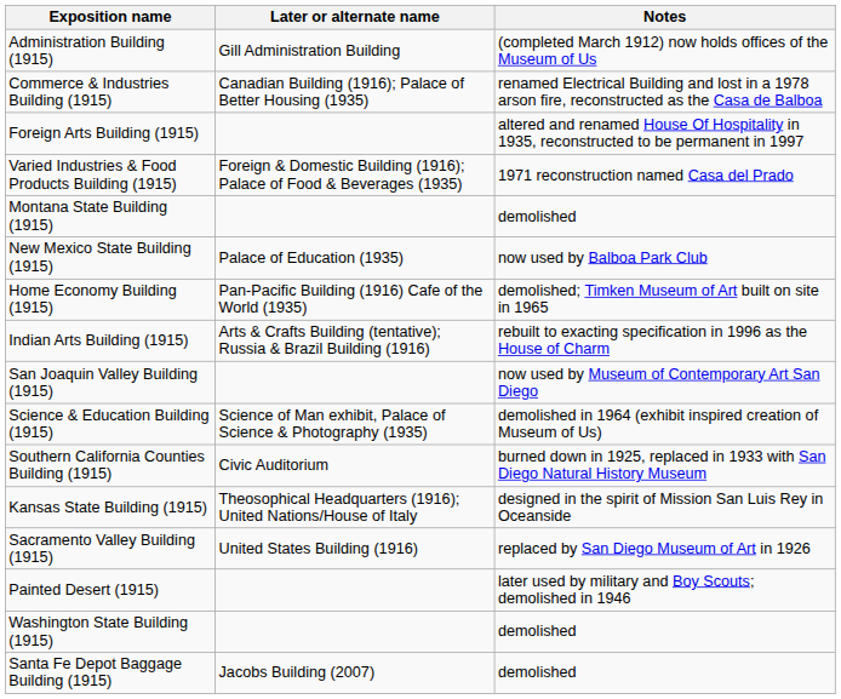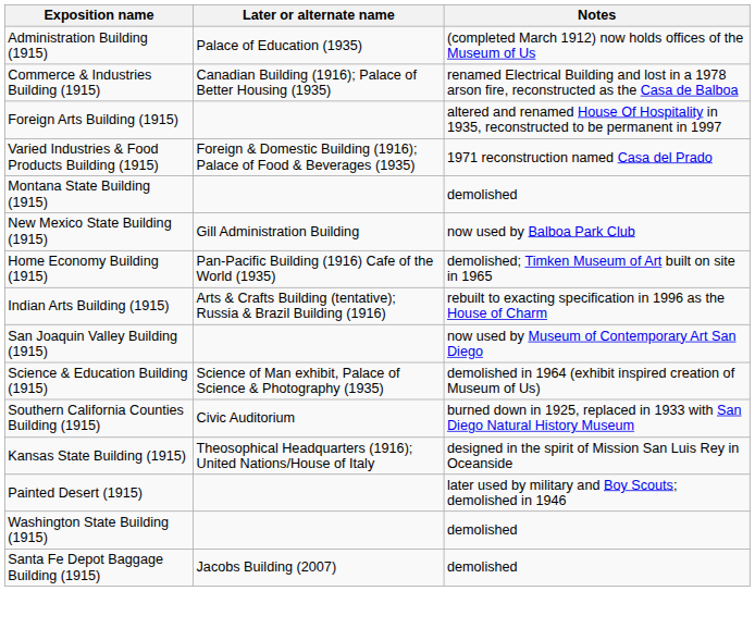 <table class="wikitable" border="1">
 <tr>
 <th>Exposition name</th>
 <th>Later or alternate name</th>
 <th>Notes</th>
 </tr>
 <tr>
 <td>Administration Building (1915)</td>
-<td>Gill Administration Building</td>
+<td>Palace of Education (1935)</td>
 <td>(completed March 1912) now holds offices of the <a href='#'>Museum of Us</a></td>
 </tr>
 <tr>
 <td>Commerce & Industries Building (1915)</td>
 <td>Canadian Building (1916); Palace of Better Housing (1935)</td>
 <td>renamed Electrical Building and lost in a 1978 arson fire, reconstructed as the <a href='#'>Casa de Balboa</a></td>
 </tr>
 <tr>
 <td>Foreign Arts Building (1915)</td>
 <td></td>
 <td>altered and renamed <a href='#'>House Of Hospitality</a> in 1935, reconstructed to be permanent in 1997</td>
 </tr>
 <tr>
 <td>Varied Industries & Food Products Building (1915)</td>
 <td>Foreign & Domestic Building (1916); Palace of Food & Beverages (1935)</td>
 <td>1971 reconstruction named <a href='#'>Casa del Prado</a></td>
 </tr>
 <tr>
 <td>Montana State Building (1915)</td>
 <td></td>
 <td>demolished</td>
 </tr>
 <tr>
 <td>New Mexico State Building (1915)</td>
-<td>Palace of Education (1935)</td>
+<td>Gill Administration Building</td>
 <td>now used by <a href='#'>Balboa Park Club</a></td>
 </tr>
 <tr>
 <td>Home Economy Building (1915)</td>
 <td>Pan-Pacific Building (1916) Cafe of the World (1935)</td>
 <td>demolished; <a href='#'>Timken Museum of Art</a> built on site in 1965</td>
 </tr>
 <tr>
 <td>Indian Arts Building (1915)</td>
 <td>Arts & Crafts Building (tentative); Russia & Brazil Building (1916)</td>
 <td>rebuilt to exacting specification in 1996 as the <a href='#'>House of Charm</a></td>
 </tr>
 <tr>
 <td>San Joaquin Valley Building (1915)</td>
 <td></td>
 <td>now used by <a href='#'>Museum of Contemporary Art San Diego</a></td>
 </tr>
 <tr>
 <td>Science & Education Building (1915)</td>
 <td>Science of Man exhibit, Palace of Science & Photography (1935)</td>
 <td>demolished in 1964 (exhibit inspired creation of Museum of Us)</td>
 </tr>
 <tr>
 <td>Southern California Counties Building (1915)</td>
 <td>Civic Auditorium</td>
 <td>burned down in 1925, replaced in 1933 with <a href='#'>San Diego Natural History Museum</a></td>
 </tr>
 <tr>
 <td>Kansas State Building (1915)</td>
 <td>Theosophical Headquarters (1916); United Nations/House of Italy</td>
 <td>designed in the spirit of Mission San Luis Rey in Oceanside</td>
 </tr>
 <tr>
-<td>Sacramento Valley Building (1915)</td>
-<td>United States Building (1916)</td>
-<td>replaced by <a href='#'>San Diego Museum of Art</a> in 1926</td>
-</tr>
-<tr>
 <td>Painted Desert (1915)</td>
 <td></td>
 <td>later used by military and <a href='#'>Boy Scouts</a>; demolished in 1946</td>
 </tr>
 <tr>
 <td>Washington State Building (1915)</td>
 <td></td>
 <td>demolished</td>
 </tr>
 <tr>
 <td>Santa Fe Depot Baggage Building (1915)</td>
 <td>Jacobs Building (2007)</td>
 <td>demolished</td>
 </tr>
 </table>
